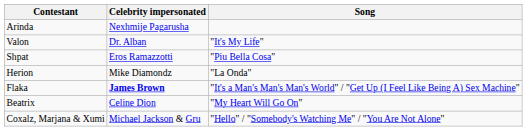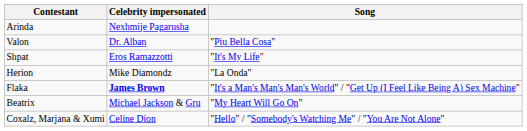 <table class="wikitable">
 <tr>
 <th>Contestant</th>
 <th>Celebrity impersonated</th>
 <th>Song</th>
 </tr>
 <tr>
 <td>Arinda</td>
 <td><a href='#'>Nexhmije Pagarusha</a></td>
 <td></td>
 </tr>
 <tr>
 <td>Valon</td>
 <td><a href='#'>Dr. Alban</a></td>
-<td>"<a href='#'>It's My Life</a>"</td>
+<td>"<a href='#'>Piu Bella Cosa</a>"</td>
 </tr>
 <tr>
 <td>Shpat</td>
 <td><a href='#'>Eros Ramazzotti</a></td>
-<td>"<a href='#'>Piu Bella Cosa</a>"</td>
+<td>"<a href='#'>It's My Life</a>"</td>
 </tr>
 <tr>
 <td>Herion</td>
 <td>Mike Diamondz</td>
 <td>"La Onda"</td>
 </tr>
 <tr>
 <td>Flaka</td>
 <td><strong><a href='#'>James Brown</a></strong></td>
 <td>"<a href='#'>It's a Man's Man's Man's World</a>" / "<a href='#'>Get Up (I Feel Like Being A) Sex Machine</a>"</td>
 </tr>
 <tr>
 <td>Beatrix</td>
-<td><a href='#'>Celine Dion</a></td>
+<td><a href='#'>Michael Jackson</a> & <a href='#'>Gru</a></td>
 <td>"<a href='#'>My Heart Will Go On</a>"</td>
 </tr>
 <tr>
 <td>Coxalz, Marjana & Xumi</td>
-<td><a href='#'>Michael Jackson</a> & <a href='#'>Gru</a></td>
+<td><a href='#'>Celine Dion</a></td>
 <td>"<a href='#'>Hello</a>" / "<a href='#'>Somebody's Watching Me</a>" / "<a href='#'>You Are Not Alone</a>" </td>
 </tr>
 </table>
